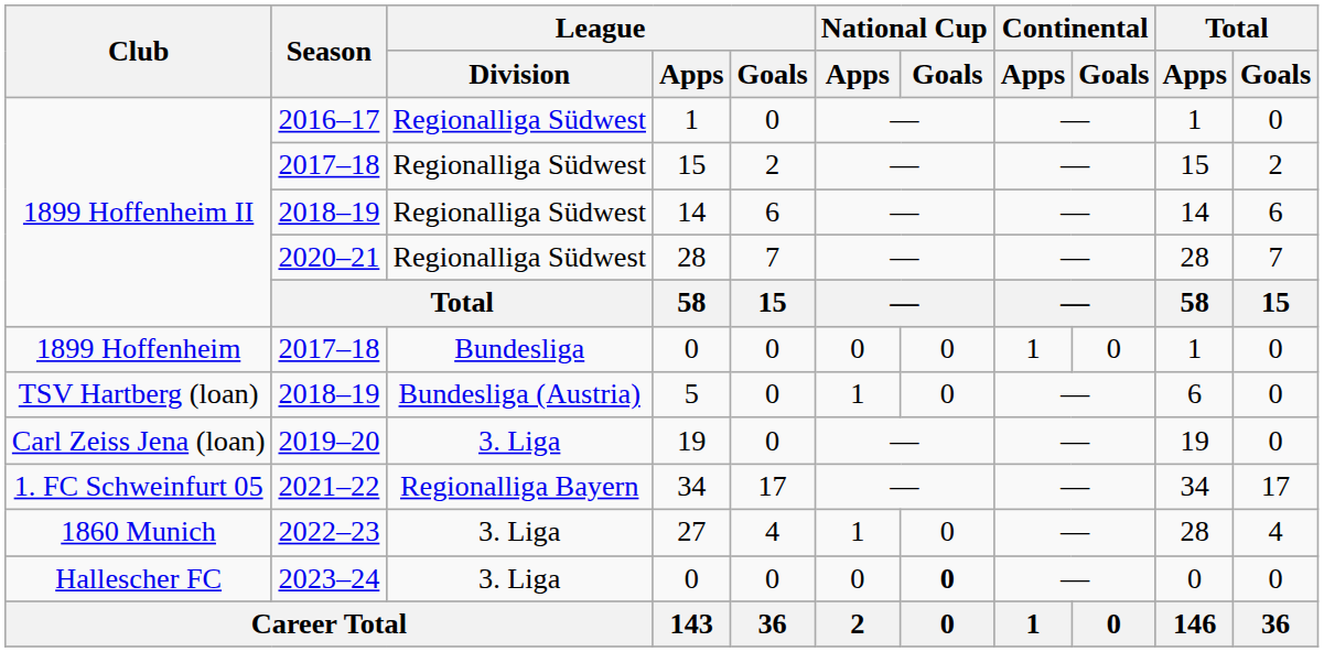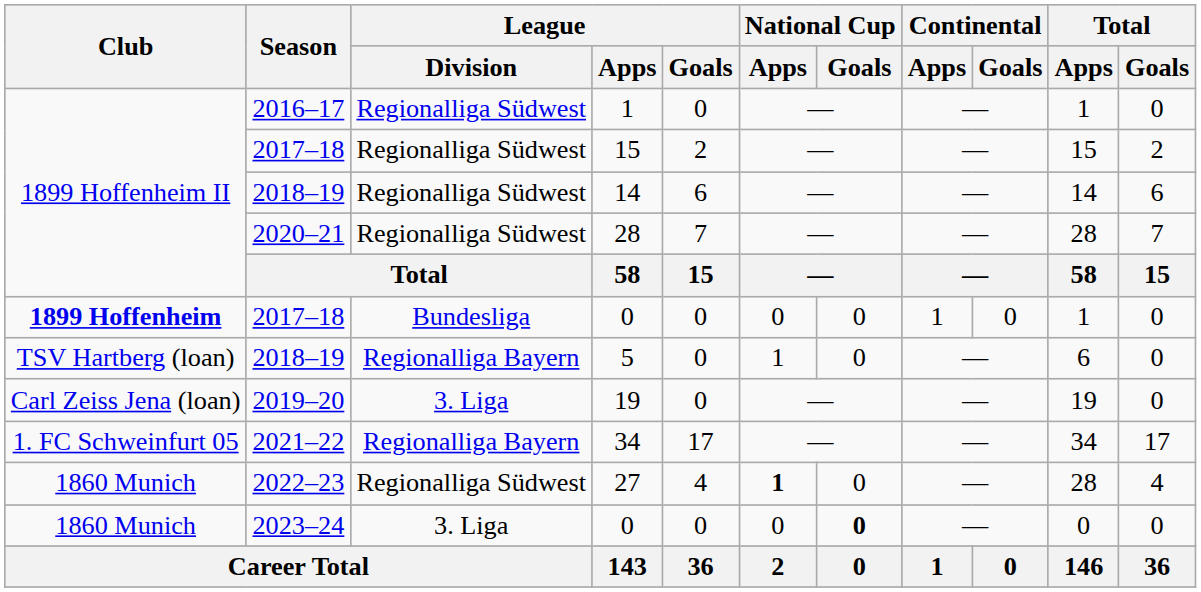 <table class="wikitable" Style="text-align: center">
 <tr>
 <th rowspan="2">Club</th>
 <th rowspan="2">Season</th>
 <th colspan="3">League</th>
 <th colspan="2">National Cup</th>
 <th colspan="2">Continental</th>
 <th colspan="2">Total</th>
 </tr>
 <tr>
 <th>Division</th>
 <th>Apps</th>
 <th>Goals</th>
 <th>Apps</th>
 <th>Goals</th>
 <th>Apps</th>
 <th>Goals</th>
 <th>Apps</th>
 <th>Goals</th>
 </tr>
 <tr>
 <td rowspan="5"><a href='#'>1899 Hoffenheim II</a></td>
 <td><a href='#'>2016–17</a></td>
 <td><a href='#'>Regionalliga Südwest</a></td>
 <td>1</td>
 <td>0</td>
 <td colspan="2">—</td>
 <td colspan="2">—</td>
 <td>1</td>
 <td>0</td>
 </tr>
 <tr>
 <td><a href='#'>2017–18</a></td>
 <td>Regionalliga Südwest</td>
 <td>15</td>
 <td>2</td>
 <td colspan="2">—</td>
 <td colspan="2">—</td>
 <td>15</td>
 <td>2</td>
 </tr>
 <tr>
 <td><a href='#'>2018–19</a></td>
 <td>Regionalliga Südwest</td>
 <td>14</td>
 <td>6</td>
 <td colspan="2">—</td>
 <td colspan="2">—</td>
 <td>14</td>
 <td>6</td>
 </tr>
 <tr>
 <td><a href='#'>2020–21</a></td>
 <td>Regionalliga Südwest</td>
 <td>28</td>
 <td>7</td>
 <td colspan="2">—</td>
 <td colspan="2">—</td>
 <td>28</td>
 <td>7</td>
 </tr>
 <tr>
 <th colspan="2">Total</th>
 <th>58</th>
 <th>15</th>
 <th colspan="2">—</th>
 <th colspan="2">—</th>
 <th>58</th>
 <th>15</th>
 </tr>
 <tr>
-<td><a href='#'>1899 Hoffenheim</a></td>
+<td><strong><a href='#'>1899 Hoffenheim</a></strong></td>
 <td><a href='#'>2017–18</a></td>
 <td><a href='#'>Bundesliga</a></td>
 <td>0</td>
 <td>0</td>
 <td>0</td>
 <td>0</td>
 <td>1</td>
 <td>0</td>
 <td>1</td>
 <td>0</td>
 </tr>
 <tr>
 <td><a href='#'>TSV Hartberg</a> (loan)</td>
 <td><a href='#'>2018–19</a></td>
-<td><a href='#'>Bundesliga (Austria)</a></td>
+<td><a href='#'>Regionalliga Bayern</a></td>
 <td>5</td>
 <td>0</td>
 <td>1</td>
 <td>0</td>
 <td colspan="2">—</td>
 <td>6</td>
 <td>0</td>
 </tr>
 <tr>
 <td><a href='#'>Carl Zeiss Jena</a> (loan)</td>
 <td><a href='#'>2019–20</a></td>
 <td><a href='#'>3. Liga</a></td>
 <td>19</td>
 <td>0</td>
 <td colspan="2">—</td>
 <td colspan="2">—</td>
 <td>19</td>
 <td>0</td>
 </tr>
 <tr>
 <td><a href='#'>1. FC Schweinfurt 05</a></td>
 <td><a href='#'>2021–22</a></td>
 <td><a href='#'>Regionalliga Bayern</a></td>
 <td>34</td>
 <td>17</td>
 <td colspan="2">—</td>
 <td colspan="2">—</td>
 <td>34</td>
 <td>17</td>
 </tr>
 <tr>
 <td><a href='#'>1860 Munich</a></td>
 <td><a href='#'>2022–23</a></td>
-<td>3. Liga</td>
+<td>Regionalliga Südwest</td>
 <td>27</td>
 <td>4</td>
-<td>1</td>
+<td><strong>1</strong></td>
 <td>0</td>
 <td colspan="2">—</td>
 <td>28</td>
 <td>4</td>
 </tr>
 <tr>
-<td><a href='#'>Hallescher FC</a></td>
+<td><a href='#'>1860 Munich</a></td>
 <td><a href='#'>2023–24</a></td>
 <td>3. Liga</td>
 <td>0</td>
 <td>0</td>
 <td>0</td>
 <td><strong>0</strong></td>
 <td colspan="2">—</td>
 <td>0</td>
 <td>0</td>
 </tr>
 <tr>
 <th colspan="3">Career Total</th>
 <th>143</th>
 <th>36</th>
 <th>2</th>
 <th>0</th>
 <th>1</th>
 <th>0</th>
 <th>146</th>
 <th>36</th>
 </tr>
 </table>
